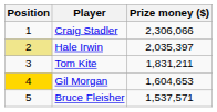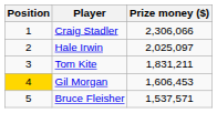 <table class="wikitable">
 <tr>
 <th>Position</th>
 <th>Player</th>
 <th>Prize money ($)</th>
 </tr>
 <tr>
 <td align=center>1</td>
 <td> <a href='#'>Craig Stadler</a></td>
 <td align=center>2,306,066</td>
 </tr>
 <tr>
-<td align=center style="background: khaki;">2</td>
+<td align=center>2</td>
 <td> <a href='#'>Hale Irwin</a></td>
-<td align=center>2,035,397</td>
+<td align=center>2,025,097</td>
 </tr>
 <tr>
 <td align=center>3</td>
 <td> <a href='#'>Tom Kite</a></td>
 <td align=center>1,831,211</td>
 </tr>
 <tr>
 <td align=center style="background: gold;">4</td>
 <td> <a href='#'>Gil Morgan</a></td>
-<td align=center>1,604,653</td>
+<td align=center>1,606,453</td>
 </tr>
 <tr>
 <td align=center>5</td>
 <td> <a href='#'>Bruce Fleisher</a></td>
 <td align=center>1,537,571</td>
 </tr>
 </table>
